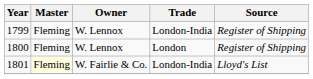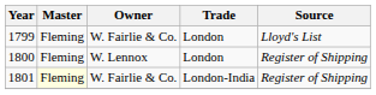 <table class="sortable wikitable">
 <tr>
 <th>Year</th>
 <th>Master</th>
 <th>Owner</th>
 <th>Trade</th>
 <th>Source</th>
 </tr>
 <tr>
 <td>1799</td>
 <td>Fleming</td>
-<td>W. Lennox</td>
-<td>London-India</td>
-<td><em>Register of Shipping</em></td>
+<td>W. Fairlie & Co.</td>
+<td>London</td>
+<td><em>Lloyd's List</em></td>
 </tr>
 <tr>
 <td>1800</td>
 <td>Fleming</td>
 <td>W. Lennox</td>
 <td>London</td>
 <td><em>Register of Shipping</em></td>
 </tr>
 <tr>
 <td>1801</td>
 <td style="background: lightyellow;">Fleming</td>
 <td>W. Fairlie & Co.</td>
 <td>London-India</td>
-<td><em>Lloyd's List</em></td>
+<td><em>Register of Shipping</em></td>
 </tr>
 <tr>
 </tr>
 </table>
